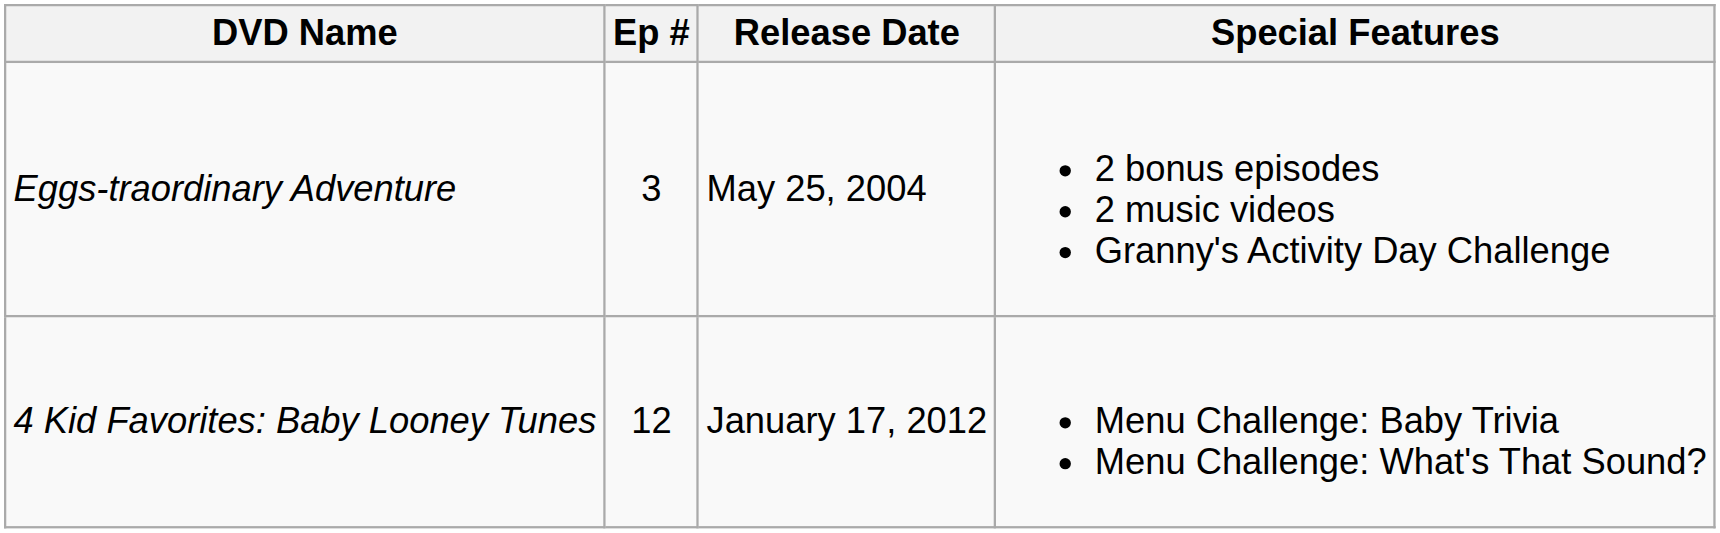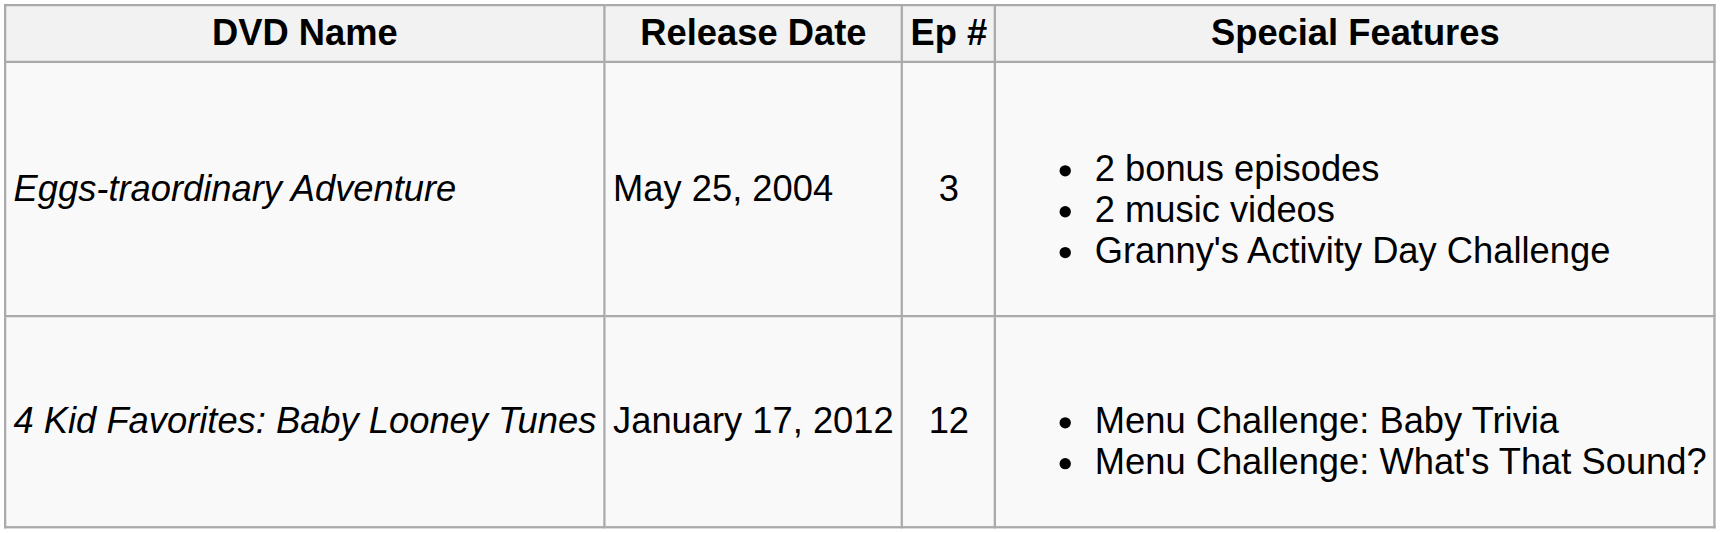 <table class="wikitable">
 <tr>
 <th>DVD Name</th>
+<th>Release Date</th>
 <th>Ep #</th>
-<th>Release Date</th>
 <th>Special Features</th>
 </tr>
 <tr>
 <td><em>Eggs-traordinary Adventure</em></td>
+<td>May 25, 2004</td>
 <td style="text-align:center;">3</td>
-<td>May 25, 2004</td>
 <td><br><ul><li>2 bonus episodes</li><li>2 music videos</li><li>Granny's Activity Day Challenge</li></ul></td>
 </tr>
 <tr>
 <td><em>4 Kid Favorites: Baby Looney Tunes</em></td>
+<td>January 17, 2012</td>
 <td style="text-align:center;">12</td>
-<td>January 17, 2012</td>
 <td><br><ul><li>Menu Challenge: Baby Trivia</li><li>Menu Challenge: What's That Sound?</li></ul></td>
 </tr>
 </table>
